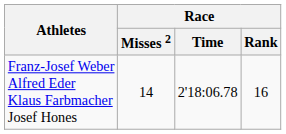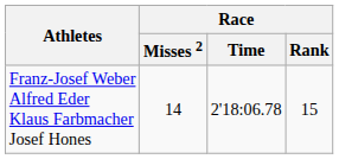 <table class="wikitable" border="1" style="font-size:90%">
 <tr>
 <th rowspan=2>Athletes</th>
 <th colspan=3>Race</th>
 </tr>
 <tr>
 <th>Misses <sup>2</sup></th>
 <th>Time</th>
 <th>Rank</th>
 </tr>
 <tr>
 <td><a href='#'>Franz-Josef Weber</a><br><a href='#'>Alfred Eder</a><br><a href='#'>Klaus Farbmacher</a><br>Josef Hones</td>
 <td align=center>14</td>
 <td align=center>2'18:06.78</td>
-<td align=center>16</td>
+<td align=center>15</td>
 </tr>
 </table>
